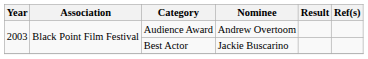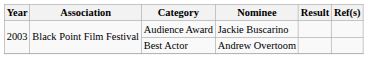 <table class="wikitable">
 <tr>
 <th><strong>Year</strong></th>
 <th><strong>Association</strong></th>
 <th><strong>Category</strong></th>
 <th><strong>Nominee</strong></th>
 <th><strong>Result</strong></th>
 <th><strong>Ref(s)</strong></th>
 </tr>
 <tr>
 <td rowspan="2">2003</td>
 <td rowspan="2">Black Point Film Festival</td>
 <td>Audience Award</td>
-<td>Andrew Overtoom</td>
+<td>Jackie Buscarino</td>
 <td></td>
 <td></td>
 </tr>
 <tr>
 <td>Best Actor</td>
-<td>Jackie Buscarino</td>
+<td>Andrew Overtoom</td>
 <td></td>
 <td></td>
 </tr>
 <tr>
 </tr>
 </table>
